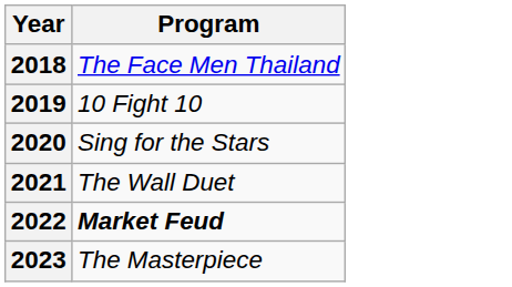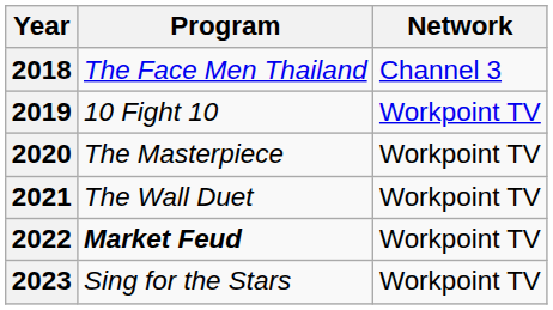 <table class="wikitable plainrowheaders">
 <tr>
 <th>Year</th>
 <th>Program</th>
+<th>Network</th>
 </tr>
 <tr>
 <th scope="row">2018</th>
 <td><em><a href='#'>The Face Men Thailand</a></em></td>
+<td><a href='#'>Channel 3</a></td>
 </tr>
 <tr>
 <th scope="row">2019</th>
 <td><em>10 Fight 10</em></td>
+<td><a href='#'>Workpoint TV</a></td>
 </tr>
 <tr>
 <th scope="row">2020</th>
-<td><em>Sing for the Stars</em></td>
+<td><em>The Masterpiece</em></td>
+<td>Workpoint TV</td>
 </tr>
 <tr>
 <th scope="row">2021</th>
 <td><em>The Wall Duet</em></td>
+<td>Workpoint TV</td>
 </tr>
 <tr>
 <th scope="row">2022</th>
 <td><strong><em>Market Feud</em></strong></td>
+<td>Workpoint TV</td>
 </tr>
 <tr>
 <th scope="row">2023</th>
-<td><em>The Masterpiece</em></td>
+<td><em>Sing for the Stars</em></td>
+<td>Workpoint TV</td>
 </tr>
 </table>
